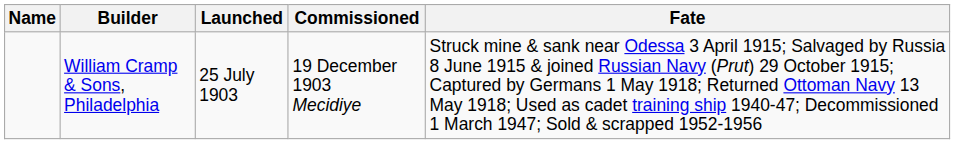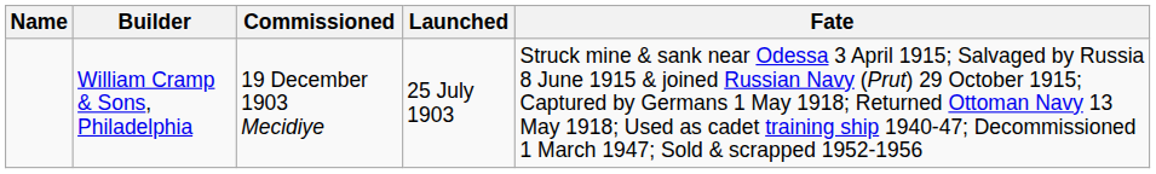 <table class="wikitable">
 <tr>
 <th>Name</th>
 <th>Builder</th>
+<th>Commissioned</th>
 <th>Launched</th>
-<th>Commissioned</th>
 <th>Fate</th>
 </tr>
 <tr>
 <td></td>
 <td> <a href='#'>William Cramp & Sons</a>, <a href='#'>Philadelphia</a></td>
+<td>19 December 1903<br> <em>Mecidiye</em></td>
 <td>25 July 1903</td>
-<td>19 December 1903<br> <em>Mecidiye</em></td>
 <td>Struck mine & sank near <a href='#'>Odessa</a> 3 April 1915; Salvaged by Russia 8 June 1915 & joined <a href='#'>Russian Navy</a> (<em>Prut</em>) 29 October 1915; Captured by Germans 1 May 1918; Returned <a href='#'>Ottoman Navy</a> 13 May 1918; Used as cadet <a href='#'>training ship</a> 1940-47; Decommissioned 1 March 1947; Sold & scrapped 1952-1956</td>
 </tr>
 </table>
